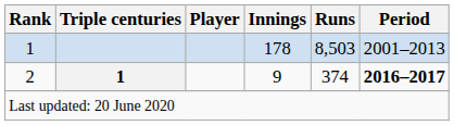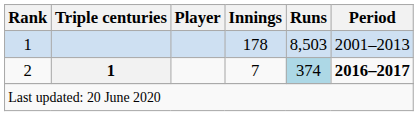 <table class="wikitable sortable">
 <tr>
 <th scope=col>Rank</th>
 <th scope=col>Triple centuries</th>
 <th scope=col>Player</th>
 <th scope=col>Innings</th>
 <th scope=col>Runs</th>
 <th scope=col>Period</th>
 </tr>
 <tr bgcolor=#cee0f2>
 <td align=center>1</td>
 <th scope=row style="background:#cee0f2; text-align:center;"></th>
 <td></td>
 <td align=center>178</td>
 <td align=center>8,503</td>
 <td>2001–2013</td>
 </tr>
 <tr>
 <td align=center>2</td>
 <th scope=row style="text-align:center;">1</th>
 <td></td>
-<td align=center>9</td>
-<td align=center>374</td>
+<td align=center>7</td>
+<td align=center style="background: lightblue;">374</td>
 <td><strong>2016–2017</strong></td>
 </tr>
 <tr>
 </tr>
 <tr class=sortbottom>
 <td colspan=6><small>Last updated: 20 June 2020</small></td>
 </tr>
 </table>
